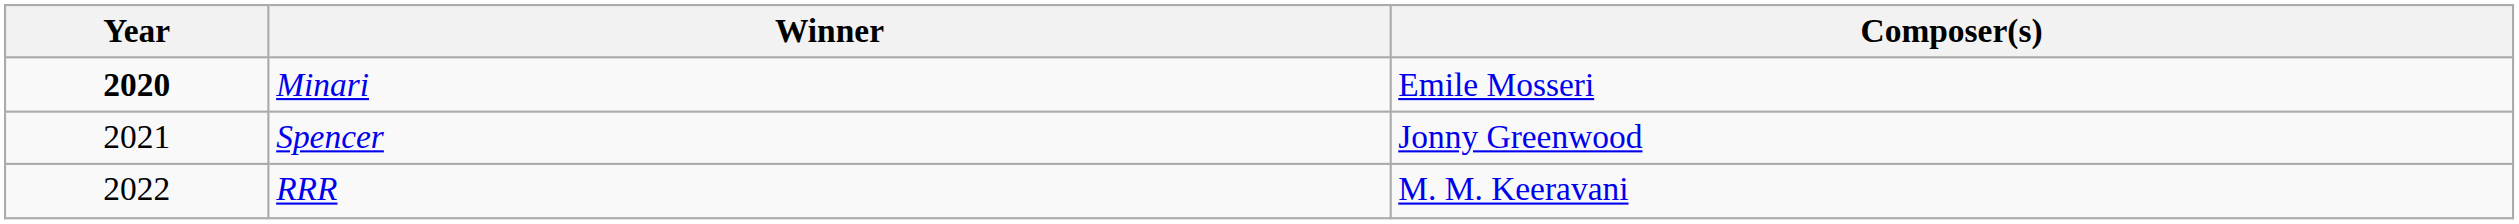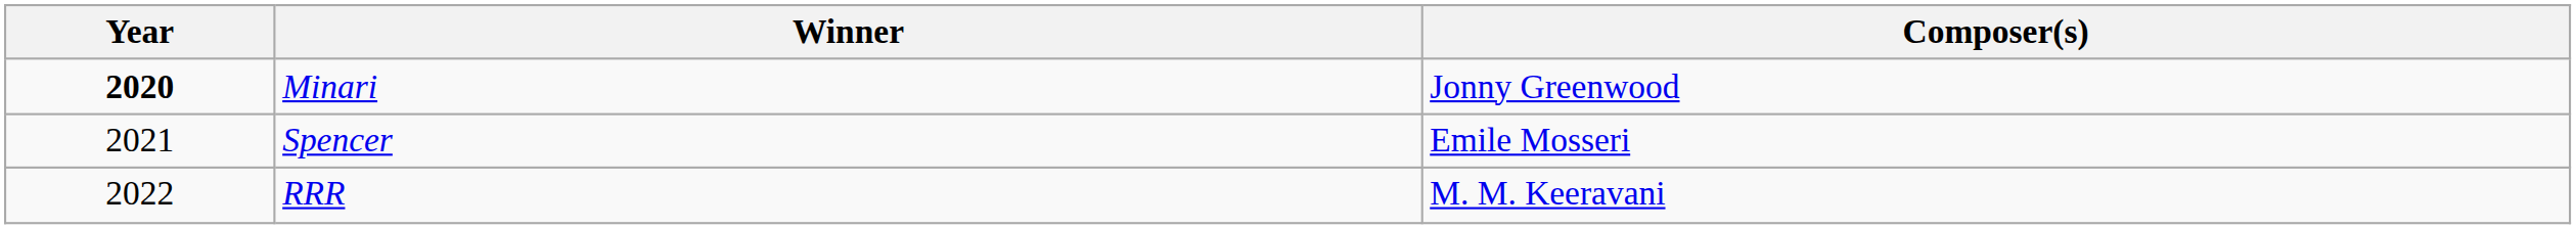 <table class="wikitable" width="95%" cellpadding="5">
 <tr>
 <th width="100"><strong>Year</strong></th>
 <th width="450"><strong>Winner</strong></th>
 <th width="450"><strong>Composer(s)</strong></th>
 </tr>
 <tr>
 <td style="text-align:center;"><strong>2020</strong></td>
 <td><em><a href='#'>Minari</a></em></td>
-<td><a href='#'>Emile Mosseri</a></td>
+<td><a href='#'>Jonny Greenwood</a></td>
 </tr>
 <tr>
 <td style="text-align:center;">2021</td>
 <td><em><a href='#'>Spencer</a></em></td>
-<td><a href='#'>Jonny Greenwood</a></td>
+<td><a href='#'>Emile Mosseri</a></td>
 </tr>
 <tr>
 <td style="text-align:center;">2022</td>
 <td><em><a href='#'>RRR</a></em></td>
 <td><a href='#'>M. M. Keeravani</a></td>
 </tr>
 </table>
